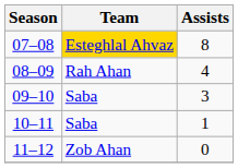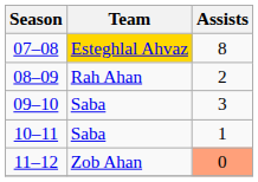 <table class="wikitable" style="text-align: center;">
 <tr>
 <th>Season</th>
 <th>Team</th>
 <th>Assists</th>
 </tr>
 <tr>
 <td><a href='#'>07–08</a></td>
 <td align="left" style="background: gold;"><a href='#'>Esteghlal Ahvaz</a></td>
 <td>8</td>
 </tr>
 <tr>
 <td><a href='#'>08–09</a></td>
 <td align="left"><a href='#'>Rah Ahan</a></td>
-<td>4</td>
+<td>2</td>
 </tr>
 <tr>
 <td><a href='#'>09–10</a></td>
 <td align="left"><a href='#'>Saba</a></td>
 <td>3</td>
 </tr>
 <tr>
 <td><a href='#'>10–11</a></td>
 <td align="left"><a href='#'>Saba</a></td>
 <td>1</td>
 </tr>
 <tr>
 <td><a href='#'>11–12</a></td>
 <td align="left"><a href='#'>Zob Ahan</a></td>
-<td>0</td>
+<td style="background: lightsalmon;">0</td>
 </tr>
 <tr>
 </tr>
 </table>
